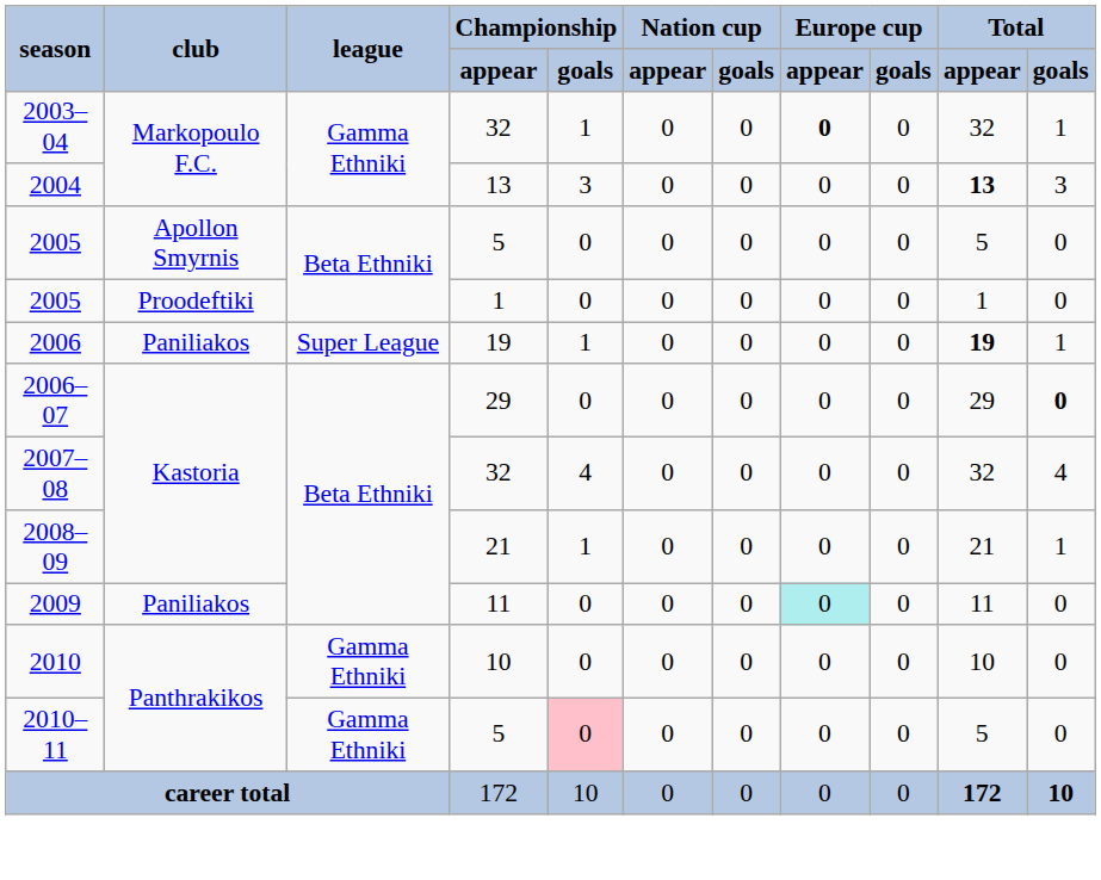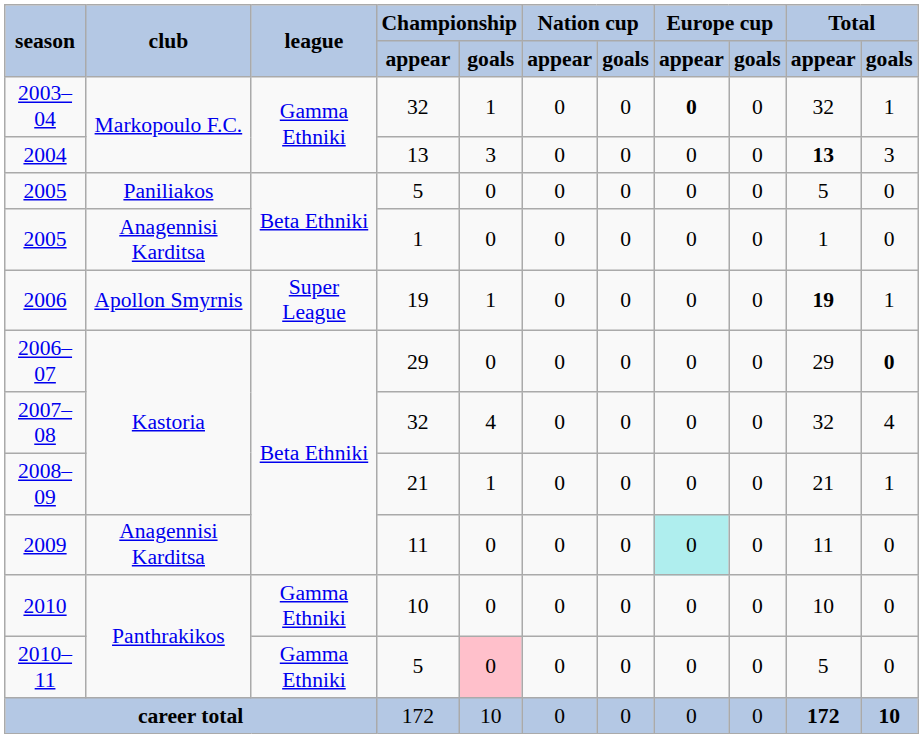 <table class="wikitable" style="text-align:center; font-size:90%">
 <tr style="background:#b4c8e4;">
 <td rowspan=2><strong>season</strong></td>
 <td rowspan=2><strong>club</strong></td>
 <td rowspan=2><strong>league</strong></td>
 <td colspan=2><strong>Championship</strong></td>
 <td colspan=2><strong>Nation cup</strong></td>
 <td colspan=2><strong>Europe cup</strong></td>
 <td colspan=2><strong>Total</strong></td>
 </tr>
 <tr style="background:#b4c8e4;">
 <td><strong>appear</strong></td>
 <td><strong>goals</strong></td>
 <td><strong>appear</strong></td>
 <td><strong>goals</strong></td>
 <td><strong>appear</strong></td>
 <td><strong>goals</strong></td>
 <td><strong>appear</strong></td>
 <td><strong>goals</strong></td>
 </tr>
 <tr>
 <td><a href='#'>2003–04</a></td>
 <td rowspan=2><a href='#'>Markopoulo F.C.</a></td>
 <td rowspan=2><a href='#'>Gamma Ethniki</a></td>
 <td>32</td>
 <td>1</td>
 <td>0</td>
 <td>0</td>
 <td><strong>0</strong></td>
 <td>0</td>
 <td>32</td>
 <td>1</td>
 </tr>
 <tr>
 <td><a href='#'>2004</a></td>
 <td>13</td>
 <td>3</td>
 <td>0</td>
 <td>0</td>
 <td>0</td>
 <td>0</td>
 <td><strong>13</strong></td>
 <td>3</td>
 </tr>
 <tr>
 <td><a href='#'>2005</a></td>
-<td><a href='#'>Apollon Smyrnis</a></td>
+<td><a href='#'>Paniliakos</a></td>
 <td rowspan=2><a href='#'>Beta Ethniki</a></td>
 <td>5</td>
 <td>0</td>
 <td>0</td>
 <td>0</td>
 <td>0</td>
 <td>0</td>
 <td>5</td>
 <td>0</td>
 </tr>
 <tr>
 <td><a href='#'>2005</a></td>
-<td><a href='#'>Proodeftiki</a></td>
+<td><a href='#'>Anagennisi Karditsa</a></td>
 <td>1</td>
 <td>0</td>
 <td>0</td>
 <td>0</td>
 <td>0</td>
 <td>0</td>
 <td>1</td>
 <td>0</td>
 </tr>
 <tr>
 <td><a href='#'>2006</a></td>
-<td><a href='#'>Paniliakos</a></td>
+<td><a href='#'>Apollon Smyrnis</a></td>
 <td><a href='#'>Super League</a></td>
 <td>19</td>
 <td>1</td>
 <td>0</td>
 <td>0</td>
 <td>0</td>
 <td>0</td>
 <td><strong>19</strong></td>
 <td>1</td>
 </tr>
 <tr>
 <td><a href='#'>2006–07</a></td>
 <td rowspan=3><a href='#'>Kastoria</a></td>
 <td rowspan=4><a href='#'>Beta Ethniki</a></td>
 <td>29</td>
 <td>0</td>
 <td>0</td>
 <td>0</td>
 <td>0</td>
 <td>0</td>
 <td>29</td>
 <td><strong>0</strong></td>
 </tr>
 <tr>
 <td><a href='#'>2007–08</a></td>
 <td>32</td>
 <td>4</td>
 <td>0</td>
 <td>0</td>
 <td>0</td>
 <td>0</td>
 <td>32</td>
 <td>4</td>
 </tr>
 <tr>
 <td><a href='#'>2008–09</a></td>
 <td>21</td>
 <td>1</td>
 <td>0</td>
 <td>0</td>
 <td>0</td>
 <td>0</td>
 <td>21</td>
 <td>1</td>
 </tr>
 <tr>
 <td><a href='#'>2009</a></td>
-<td><a href='#'>Paniliakos</a></td>
+<td><a href='#'>Anagennisi Karditsa</a></td>
 <td>11</td>
 <td>0</td>
 <td>0</td>
 <td>0</td>
 <td style="background: paleturquoise;">0</td>
 <td>0</td>
 <td>11</td>
 <td>0</td>
 </tr>
 <tr>
 <td><a href='#'>2010</a></td>
 <td rowspan=2><a href='#'>Panthrakikos</a></td>
 <td><a href='#'>Gamma Ethniki</a></td>
 <td>10</td>
 <td>0</td>
 <td>0</td>
 <td>0</td>
 <td>0</td>
 <td>0</td>
 <td>10</td>
 <td>0</td>
 </tr>
 <tr>
 <td><a href='#'>2010–11</a></td>
 <td><a href='#'>Gamma Ethniki</a></td>
 <td>5</td>
 <td style="background: pink;">0</td>
 <td>0</td>
 <td>0</td>
 <td>0</td>
 <td>0</td>
 <td>5</td>
 <td>0</td>
 </tr>
 <tr style="background:#b4c8e4;">
 <td colspan=3><strong>career total</strong></td>
 <td>172</td>
 <td>10</td>
 <td>0</td>
 <td>0</td>
 <td>0</td>
 <td>0</td>
 <td><strong>172</strong></td>
 <td><strong>10</strong></td>
 </tr>
 </table>
